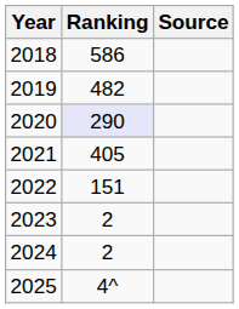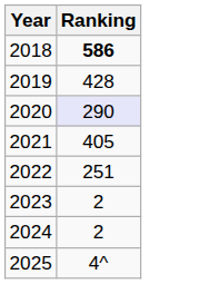 <table class="wikitable" style="text-align:center; font-size: 95%;">
 <tr>
 <th>Year</th>
 <th>Ranking</th>
-<th>Source</th>
 </tr>
 <tr>
 <td>2018</td>
-<td>586</td>
-<td></td>
+<td><strong>586</strong></td>
 </tr>
 <tr>
 <td>2019</td>
-<td>482</td>
-<td></td>
+<td>428</td>
 </tr>
 <tr>
 <td>2020</td>
 <td style="background: lavender;">290</td>
-<td></td>
 </tr>
 <tr>
 <td>2021</td>
 <td>405</td>
-<td></td>
 </tr>
 <tr>
 <td>2022</td>
-<td>151</td>
-<td></td>
+<td>251</td>
 </tr>
 <tr>
 <td>2023</td>
 <td>2</td>
-<td></td>
 </tr>
 <tr>
 <td>2024</td>
 <td>2</td>
-<td></td>
 </tr>
 <tr>
 <td>2025</td>
 <td>4^</td>
-<td></td>
 </tr>
 </table>
